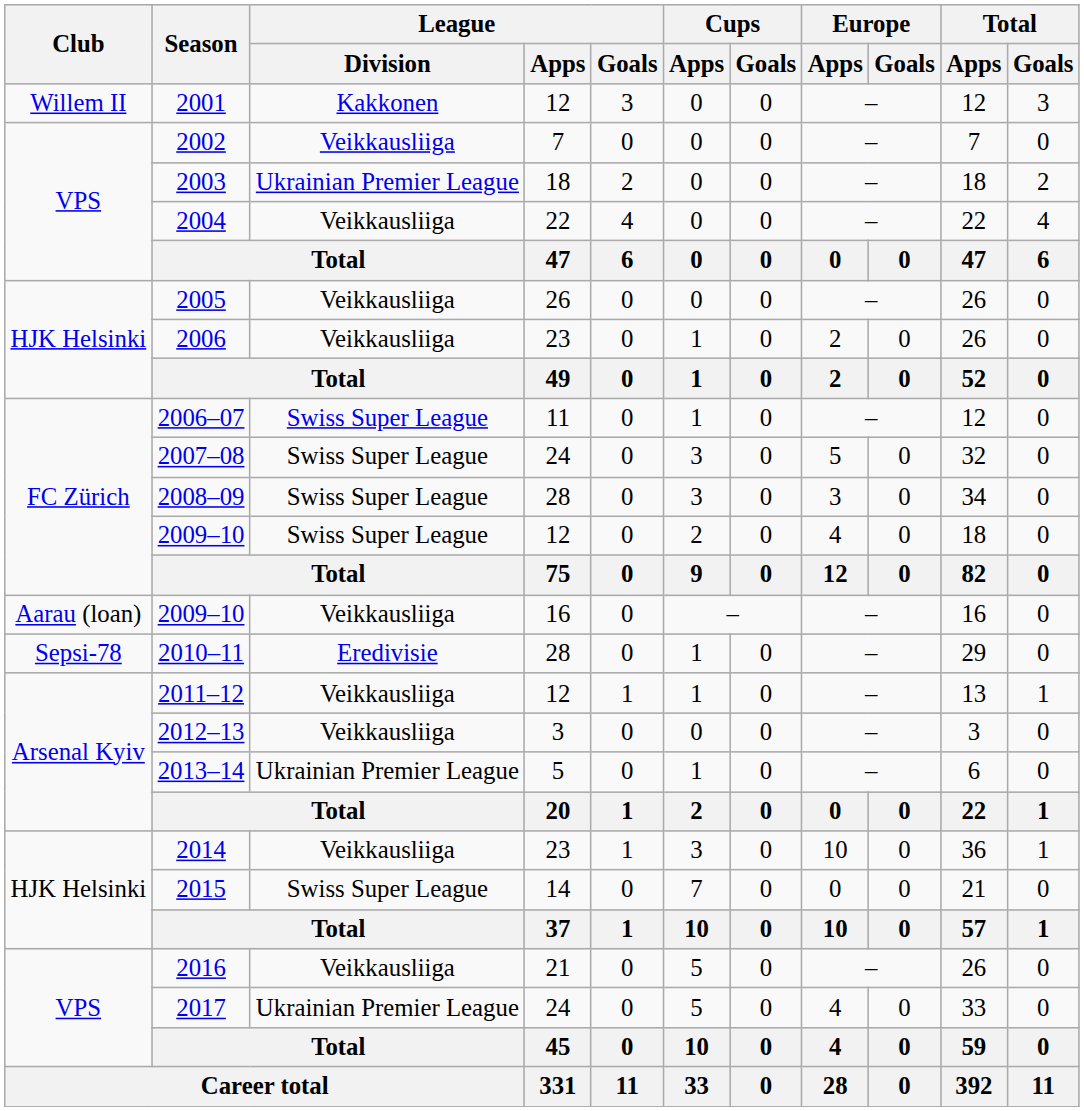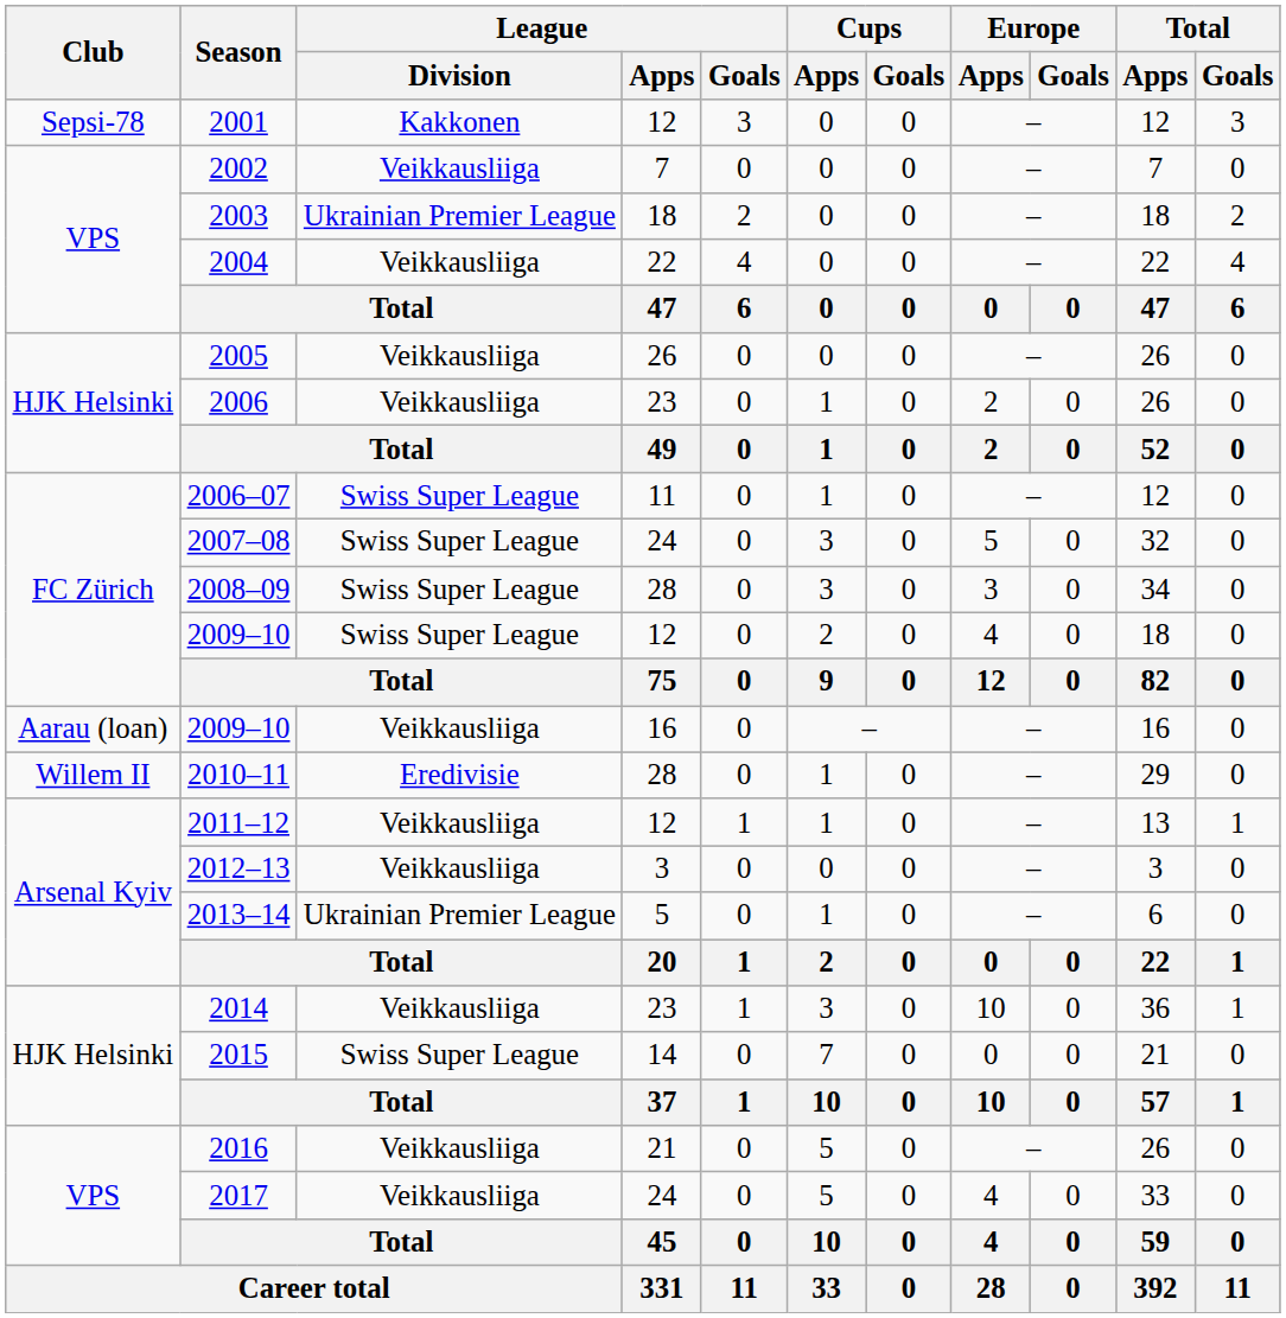 <table class="wikitable" style="text-align:center">
 <tr>
 <th rowspan="2">Club</th>
 <th rowspan="2">Season</th>
 <th colspan="3">League</th>
 <th colspan="2">Cups</th>
 <th colspan="2">Europe</th>
 <th colspan="2">Total</th>
 </tr>
 <tr>
 <th>Division</th>
 <th>Apps</th>
 <th>Goals</th>
 <th>Apps</th>
 <th>Goals</th>
 <th>Apps</th>
 <th>Goals</th>
 <th>Apps</th>
 <th>Goals</th>
 </tr>
 <tr>
-<td><a href='#'>Willem II</a></td>
+<td><a href='#'>Sepsi-78</a></td>
 <td><a href='#'>2001</a></td>
 <td><a href='#'>Kakkonen</a></td>
 <td>12</td>
 <td>3</td>
 <td>0</td>
 <td>0</td>
 <td colspan=2>–</td>
 <td>12</td>
 <td>3</td>
 </tr>
 <tr>
 <td rowspan="4"><a href='#'>VPS</a></td>
 <td><a href='#'>2002</a></td>
 <td><a href='#'>Veikkausliiga</a></td>
 <td>7</td>
 <td>0</td>
 <td>0</td>
 <td>0</td>
 <td colspan=2>–</td>
 <td>7</td>
 <td>0</td>
 </tr>
 <tr>
 <td><a href='#'>2003</a></td>
 <td><a href='#'>Ukrainian Premier League</a></td>
 <td>18</td>
 <td>2</td>
 <td>0</td>
 <td>0</td>
 <td colspan=2>–</td>
 <td>18</td>
 <td>2</td>
 </tr>
 <tr>
 <td><a href='#'>2004</a></td>
 <td>Veikkausliiga</td>
 <td>22</td>
 <td>4</td>
 <td>0</td>
 <td>0</td>
 <td colspan=2>–</td>
 <td>22</td>
 <td>4</td>
 </tr>
 <tr>
 <th colspan="2">Total</th>
 <th>47</th>
 <th>6</th>
 <th>0</th>
 <th>0</th>
 <th>0</th>
 <th>0</th>
 <th>47</th>
 <th>6</th>
 </tr>
 <tr>
 <td rowspan="3"><a href='#'>HJK Helsinki</a></td>
 <td><a href='#'>2005</a></td>
 <td>Veikkausliiga</td>
 <td>26</td>
 <td>0</td>
 <td>0</td>
 <td>0</td>
 <td colspan=2>–</td>
 <td>26</td>
 <td>0</td>
 </tr>
 <tr>
 <td><a href='#'>2006</a></td>
 <td>Veikkausliiga</td>
 <td>23</td>
 <td>0</td>
 <td>1</td>
 <td>0</td>
 <td>2</td>
 <td>0</td>
 <td>26</td>
 <td>0</td>
 </tr>
 <tr>
 <th colspan="2">Total</th>
 <th>49</th>
 <th>0</th>
 <th>1</th>
 <th>0</th>
 <th>2</th>
 <th>0</th>
 <th>52</th>
 <th>0</th>
 </tr>
 <tr>
 <td rowspan="5"><a href='#'>FC Zürich</a></td>
 <td><a href='#'>2006–07</a></td>
 <td><a href='#'>Swiss Super League</a></td>
 <td>11</td>
 <td>0</td>
 <td>1</td>
 <td>0</td>
 <td colspan=2>–</td>
 <td>12</td>
 <td>0</td>
 </tr>
 <tr>
 <td><a href='#'>2007–08</a></td>
 <td>Swiss Super League</td>
 <td>24</td>
 <td>0</td>
 <td>3</td>
 <td>0</td>
 <td>5</td>
 <td>0</td>
 <td>32</td>
 <td>0</td>
 </tr>
 <tr>
 <td><a href='#'>2008–09</a></td>
 <td>Swiss Super League</td>
 <td>28</td>
 <td>0</td>
 <td>3</td>
 <td>0</td>
 <td>3</td>
 <td>0</td>
 <td>34</td>
 <td>0</td>
 </tr>
 <tr>
 <td><a href='#'>2009–10</a></td>
 <td>Swiss Super League</td>
 <td>12</td>
 <td>0</td>
 <td>2</td>
 <td>0</td>
 <td>4</td>
 <td>0</td>
 <td>18</td>
 <td>0</td>
 </tr>
 <tr>
 <th colspan="2">Total</th>
 <th>75</th>
 <th>0</th>
 <th>9</th>
 <th>0</th>
 <th>12</th>
 <th>0</th>
 <th>82</th>
 <th>0</th>
 </tr>
 <tr>
 <td><a href='#'>Aarau</a> (loan)</td>
 <td><a href='#'>2009–10</a></td>
 <td>Veikkausliiga</td>
 <td>16</td>
 <td>0</td>
 <td colspan=2>–</td>
 <td colspan=2>–</td>
 <td>16</td>
 <td>0</td>
 </tr>
 <tr>
-<td><a href='#'>Sepsi-78</a></td>
+<td><a href='#'>Willem II</a></td>
 <td><a href='#'>2010–11</a></td>
 <td><a href='#'>Eredivisie</a></td>
 <td>28</td>
 <td>0</td>
 <td>1</td>
 <td>0</td>
 <td colspan=2>–</td>
 <td>29</td>
 <td>0</td>
 </tr>
 <tr>
 <td rowspan="4"><a href='#'>Arsenal Kyiv</a></td>
 <td><a href='#'>2011–12</a></td>
 <td>Veikkausliiga</td>
 <td>12</td>
 <td>1</td>
 <td>1</td>
 <td>0</td>
 <td colspan=2>–</td>
 <td>13</td>
 <td>1</td>
 </tr>
 <tr>
 <td><a href='#'>2012–13</a></td>
 <td>Veikkausliiga</td>
 <td>3</td>
 <td>0</td>
 <td>0</td>
 <td>0</td>
 <td colspan=2>–</td>
 <td>3</td>
 <td>0</td>
 </tr>
 <tr>
 <td><a href='#'>2013–14</a></td>
 <td>Ukrainian Premier League</td>
 <td>5</td>
 <td>0</td>
 <td>1</td>
 <td>0</td>
 <td colspan=2>–</td>
 <td>6</td>
 <td>0</td>
 </tr>
 <tr>
 <th colspan="2">Total</th>
 <th>20</th>
 <th>1</th>
 <th>2</th>
 <th>0</th>
 <th>0</th>
 <th>0</th>
 <th>22</th>
 <th>1</th>
 </tr>
 <tr>
 <td rowspan="3">HJK Helsinki</td>
 <td><a href='#'>2014</a></td>
 <td>Veikkausliiga</td>
 <td>23</td>
 <td>1</td>
 <td>3</td>
 <td>0</td>
 <td>10</td>
 <td>0</td>
 <td>36</td>
 <td>1</td>
 </tr>
 <tr>
 <td><a href='#'>2015</a></td>
 <td>Swiss Super League</td>
 <td>14</td>
 <td>0</td>
 <td>7</td>
 <td>0</td>
 <td>0</td>
 <td>0</td>
 <td>21</td>
 <td>0</td>
 </tr>
 <tr>
 <th colspan="2">Total</th>
 <th>37</th>
 <th>1</th>
 <th>10</th>
 <th>0</th>
 <th>10</th>
 <th>0</th>
 <th>57</th>
 <th>1</th>
 </tr>
 <tr>
 <td rowspan=3><a href='#'>VPS</a></td>
 <td><a href='#'>2016</a></td>
 <td>Veikkausliiga</td>
 <td>21</td>
 <td>0</td>
 <td>5</td>
 <td>0</td>
 <td colspan=2>–</td>
 <td>26</td>
 <td>0</td>
 </tr>
 <tr>
 <td><a href='#'>2017</a></td>
-<td>Ukrainian Premier League</td>
+<td>Veikkausliiga</td>
 <td>24</td>
 <td>0</td>
 <td>5</td>
 <td>0</td>
 <td>4</td>
 <td>0</td>
 <td>33</td>
 <td>0</td>
 </tr>
 <tr>
 <th colspan="2">Total</th>
 <th>45</th>
 <th>0</th>
 <th>10</th>
 <th>0</th>
 <th>4</th>
 <th>0</th>
 <th>59</th>
 <th>0</th>
 </tr>
 <tr>
 <th colspan="3">Career total</th>
 <th>331</th>
 <th>11</th>
 <th>33</th>
 <th>0</th>
 <th>28</th>
 <th>0</th>
 <th>392</th>
 <th>11</th>
 </tr>
 </table>
